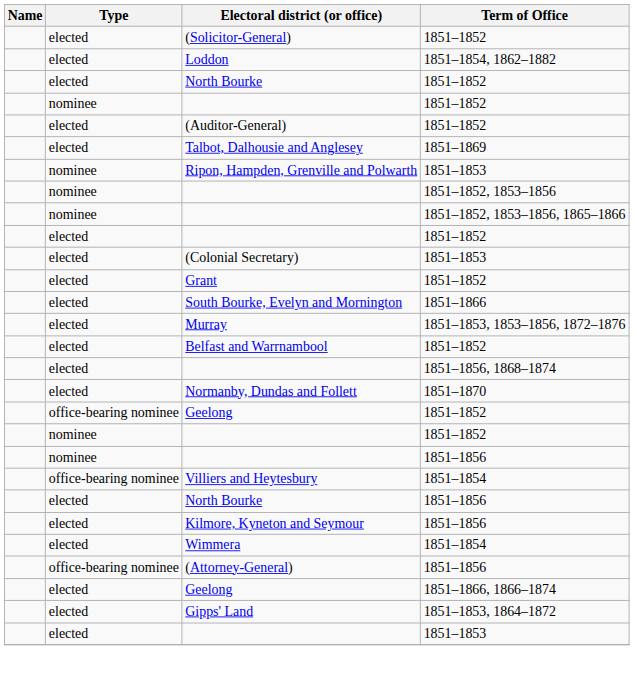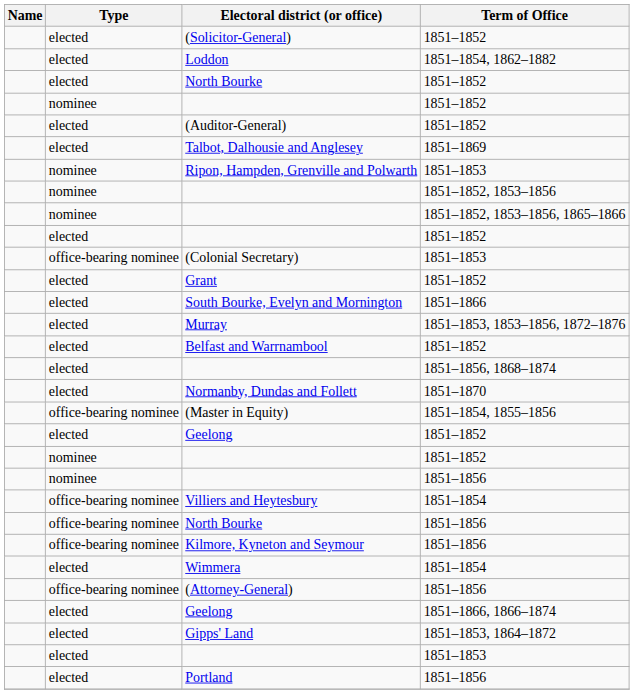 <table class="wikitable sortable">
 <tr>
 <th>Name</th>
 <th>Type</th>
 <th>Electoral district (or office)</th>
 <th>Term of Office</th>
 </tr>
 <tr>
 <td></td>
 <td>elected</td>
 <td>(<a href='#'>Solicitor-General</a>)</td>
 <td>1851–1852</td>
 </tr>
 <tr>
 <td></td>
 <td>elected</td>
 <td><a href='#'>Loddon</a></td>
 <td>1851–1854, 1862–1882</td>
 </tr>
 <tr>
 <td></td>
 <td>elected</td>
 <td><a href='#'>North Bourke</a></td>
 <td>1851–1852</td>
 </tr>
 <tr>
 <td></td>
 <td>nominee</td>
 <td></td>
 <td>1851–1852</td>
 </tr>
 <tr>
 <td></td>
 <td>elected</td>
 <td>(Auditor-General)</td>
 <td>1851–1852</td>
 </tr>
 <tr>
 <td></td>
 <td>elected</td>
 <td><a href='#'>Talbot, Dalhousie and Anglesey</a></td>
 <td>1851–1869</td>
 </tr>
 <tr>
 <td></td>
 <td>nominee</td>
 <td><a href='#'>Ripon, Hampden, Grenville and Polwarth</a></td>
 <td>1851–1853</td>
 </tr>
 <tr>
 <td></td>
 <td>nominee</td>
 <td></td>
 <td>1851–1852, 1853–1856</td>
 </tr>
 <tr>
 <td></td>
 <td>nominee</td>
 <td></td>
 <td>1851–1852, 1853–1856, 1865–1866</td>
 </tr>
 <tr>
 <td></td>
 <td>elected</td>
 <td></td>
 <td>1851–1852</td>
 </tr>
 <tr>
 <td></td>
-<td>elected</td>
+<td>office-bearing nominee</td>
 <td>(Colonial Secretary)</td>
 <td>1851–1853</td>
 </tr>
 <tr>
 <td></td>
 <td>elected</td>
 <td><a href='#'>Grant</a></td>
 <td>1851–1852</td>
 </tr>
 <tr>
 <td></td>
 <td>elected</td>
 <td><a href='#'>South Bourke, Evelyn and Mornington</a></td>
 <td>1851–1866</td>
 </tr>
 <tr>
 <td></td>
 <td>elected</td>
 <td><a href='#'>Murray</a></td>
 <td>1851–1853, 1853–1856, 1872–1876</td>
 </tr>
 <tr>
 <td></td>
 <td>elected</td>
 <td><a href='#'>Belfast and Warrnambool</a></td>
 <td>1851–1852</td>
 </tr>
 <tr>
 <td></td>
 <td>elected</td>
 <td></td>
 <td>1851–1856, 1868–1874</td>
 </tr>
 <tr>
 <td></td>
 <td>elected</td>
 <td><a href='#'>Normanby, Dundas and Follett</a></td>
 <td>1851–1870</td>
 </tr>
 <tr>
 <td></td>
 <td>office-bearing nominee</td>
+<td>(Master in Equity)</td>
+<td>1851–1854, 1855–1856</td>
+</tr>
+<tr>
+<td></td>
+<td>elected</td>
 <td><a href='#'>Geelong</a></td>
 <td>1851–1852</td>
 </tr>
 <tr>
 <td></td>
 <td>nominee</td>
 <td></td>
 <td>1851–1852</td>
 </tr>
 <tr>
 <td></td>
 <td>nominee</td>
 <td></td>
 <td>1851–1856</td>
 </tr>
 <tr>
 <td></td>
 <td>office-bearing nominee</td>
 <td><a href='#'>Villiers and Heytesbury</a></td>
 <td>1851–1854</td>
 </tr>
 <tr>
 <td></td>
-<td>elected</td>
+<td>office-bearing nominee</td>
 <td><a href='#'>North Bourke</a></td>
 <td>1851–1856</td>
 </tr>
 <tr>
 <td></td>
-<td>elected</td>
+<td>office-bearing nominee</td>
 <td><a href='#'>Kilmore, Kyneton and Seymour</a></td>
 <td>1851–1856</td>
 </tr>
 <tr>
 <td></td>
 <td>elected</td>
 <td><a href='#'>Wimmera</a></td>
 <td>1851–1854</td>
 </tr>
 <tr>
 <td></td>
 <td>office-bearing nominee</td>
 <td>(<a href='#'>Attorney-General</a>)</td>
 <td>1851–1856</td>
 </tr>
 <tr>
 <td></td>
 <td>elected</td>
 <td><a href='#'>Geelong</a></td>
 <td>1851–1866, 1866–1874</td>
 </tr>
 <tr>
 <td></td>
 <td>elected</td>
 <td><a href='#'>Gipps' Land</a></td>
 <td>1851–1853, 1864–1872</td>
 </tr>
 <tr>
 <td></td>
 <td>elected</td>
 <td></td>
 <td>1851–1853</td>
 </tr>
 <tr>
+<td></td>
+<td>elected</td>
+<td><a href='#'>Portland</a></td>
+<td>1851–1856</td>
+</tr>
+<tr>
 </tr>
 </table>
